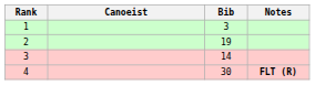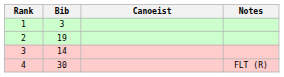 <table class="wikitable" style="font-size:90%; text-align:center">
 <tr>
 <th width="50">Rank</th>
+<th width="50">Bib</th>
 <th width="200">Canoeist</th>
-<th width="50">Bib</th>
 <th width="75">Notes</th>
 </tr>
 <tr bgcolor="#CCFFCC">
 <td>1</td>
+<td>3</td>
 <td align="left"></td>
-<td>3</td>
 <td></td>
 </tr>
 <tr bgcolor="#CCFFCC">
 <td>2</td>
+<td>19</td>
 <td align="left"></td>
-<td>19</td>
 <td></td>
 </tr>
 <tr bgcolor="#FFCCCC">
 <td>3</td>
+<td>14</td>
 <td align="left"></td>
-<td>14</td>
 <td></td>
 </tr>
 <tr bgcolor="#FFCCCC">
 <td>4</td>
+<td>30</td>
 <td align="left"></td>
-<td>30</td>
-<td><strong>FLT (R)</strong></td>
+<td>FLT (R)</td>
 </tr>
 </table>
